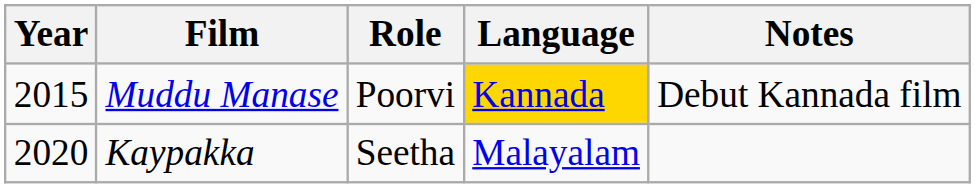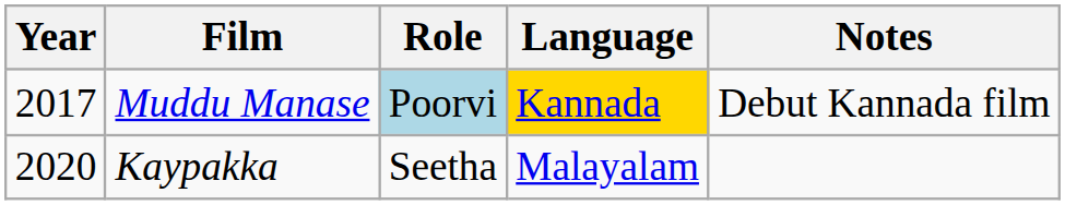 <table class="wikitable sortable">
 <tr>
 <th scope="col">Year</th>
 <th scope="col">Film</th>
 <th scope="col">Role</th>
 <th scope="col">Language</th>
 <th scope="col" class="unsortable">Notes</th>
 </tr>
 <tr>
-<td>2015</td>
+<td>2017</td>
 <td><em><a href='#'>Muddu Manase</a></em></td>
-<td>Poorvi</td>
+<td style="background: lightblue;">Poorvi</td>
 <td style="background: gold;"><a href='#'>Kannada</a></td>
 <td>Debut Kannada film</td>
 </tr>
 <tr>
 <td>2020</td>
 <td><em>Kaypakka</em></td>
 <td>Seetha</td>
 <td><a href='#'>Malayalam</a></td>
 <td></td>
 </tr>
 </table>
